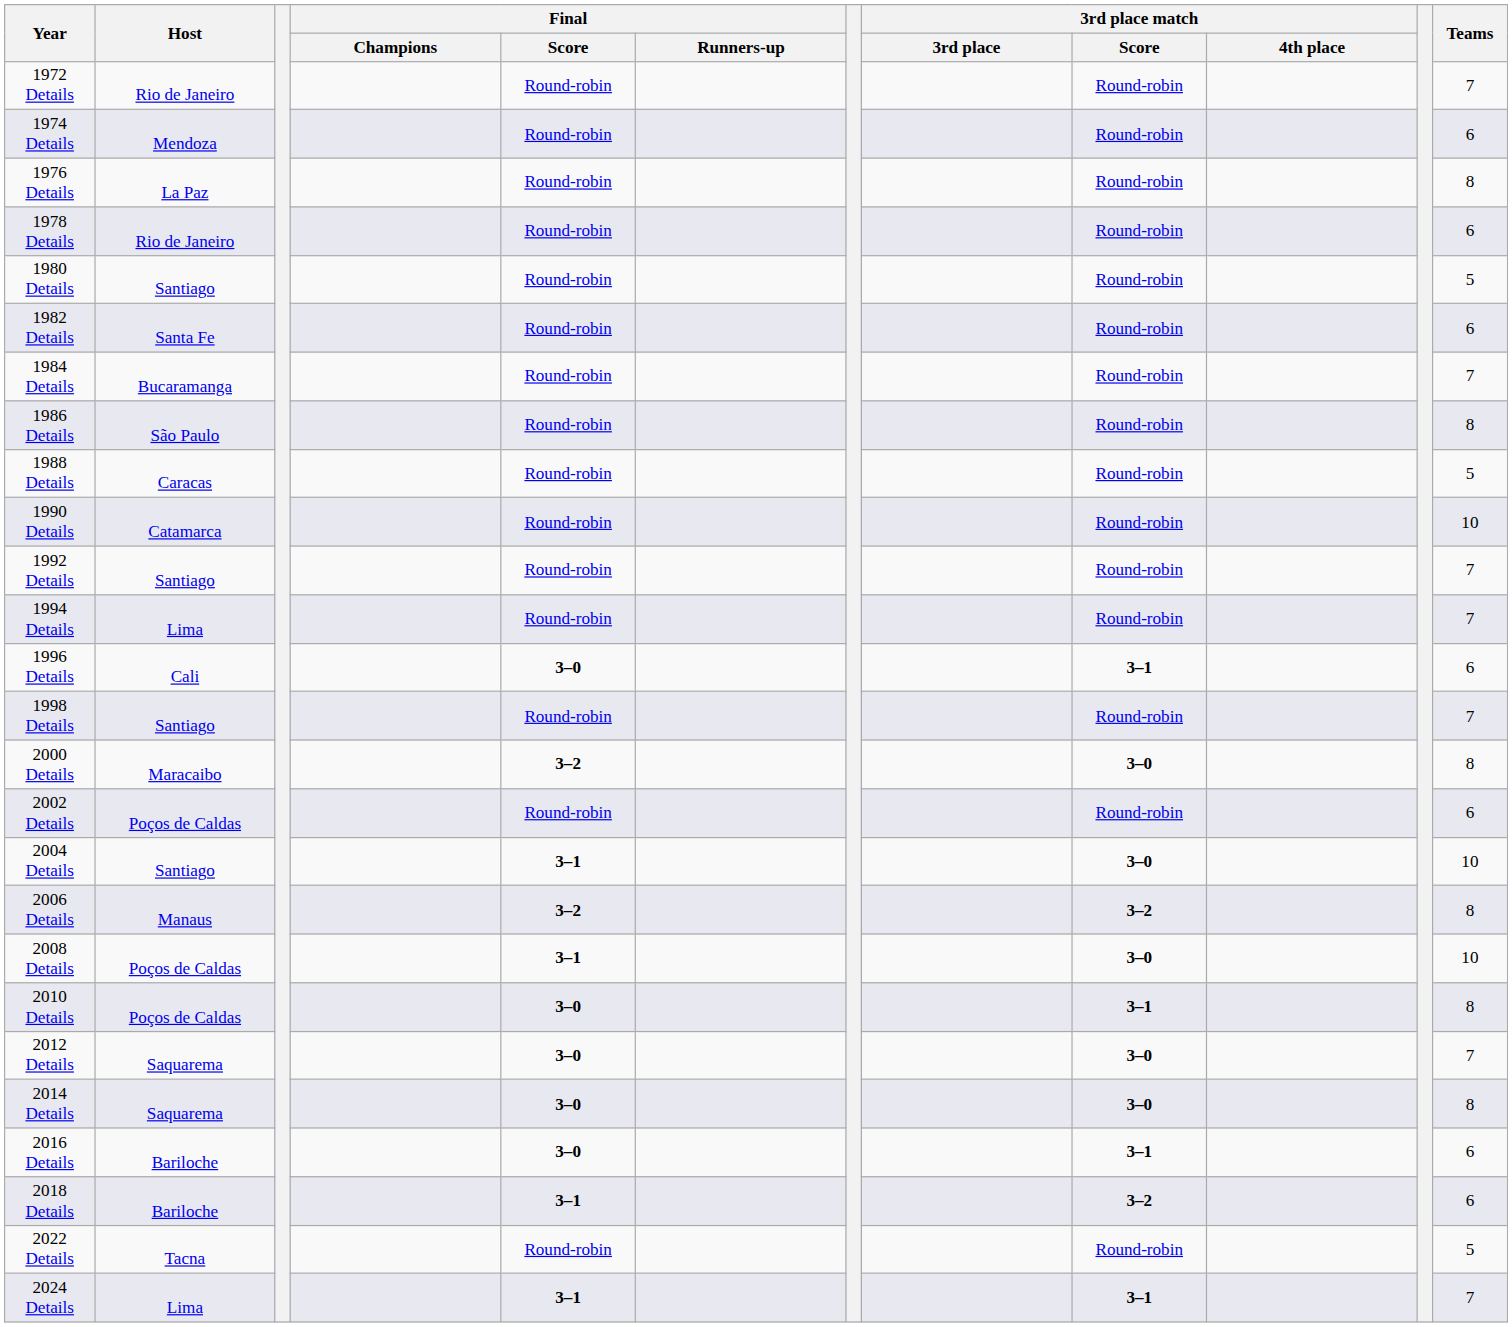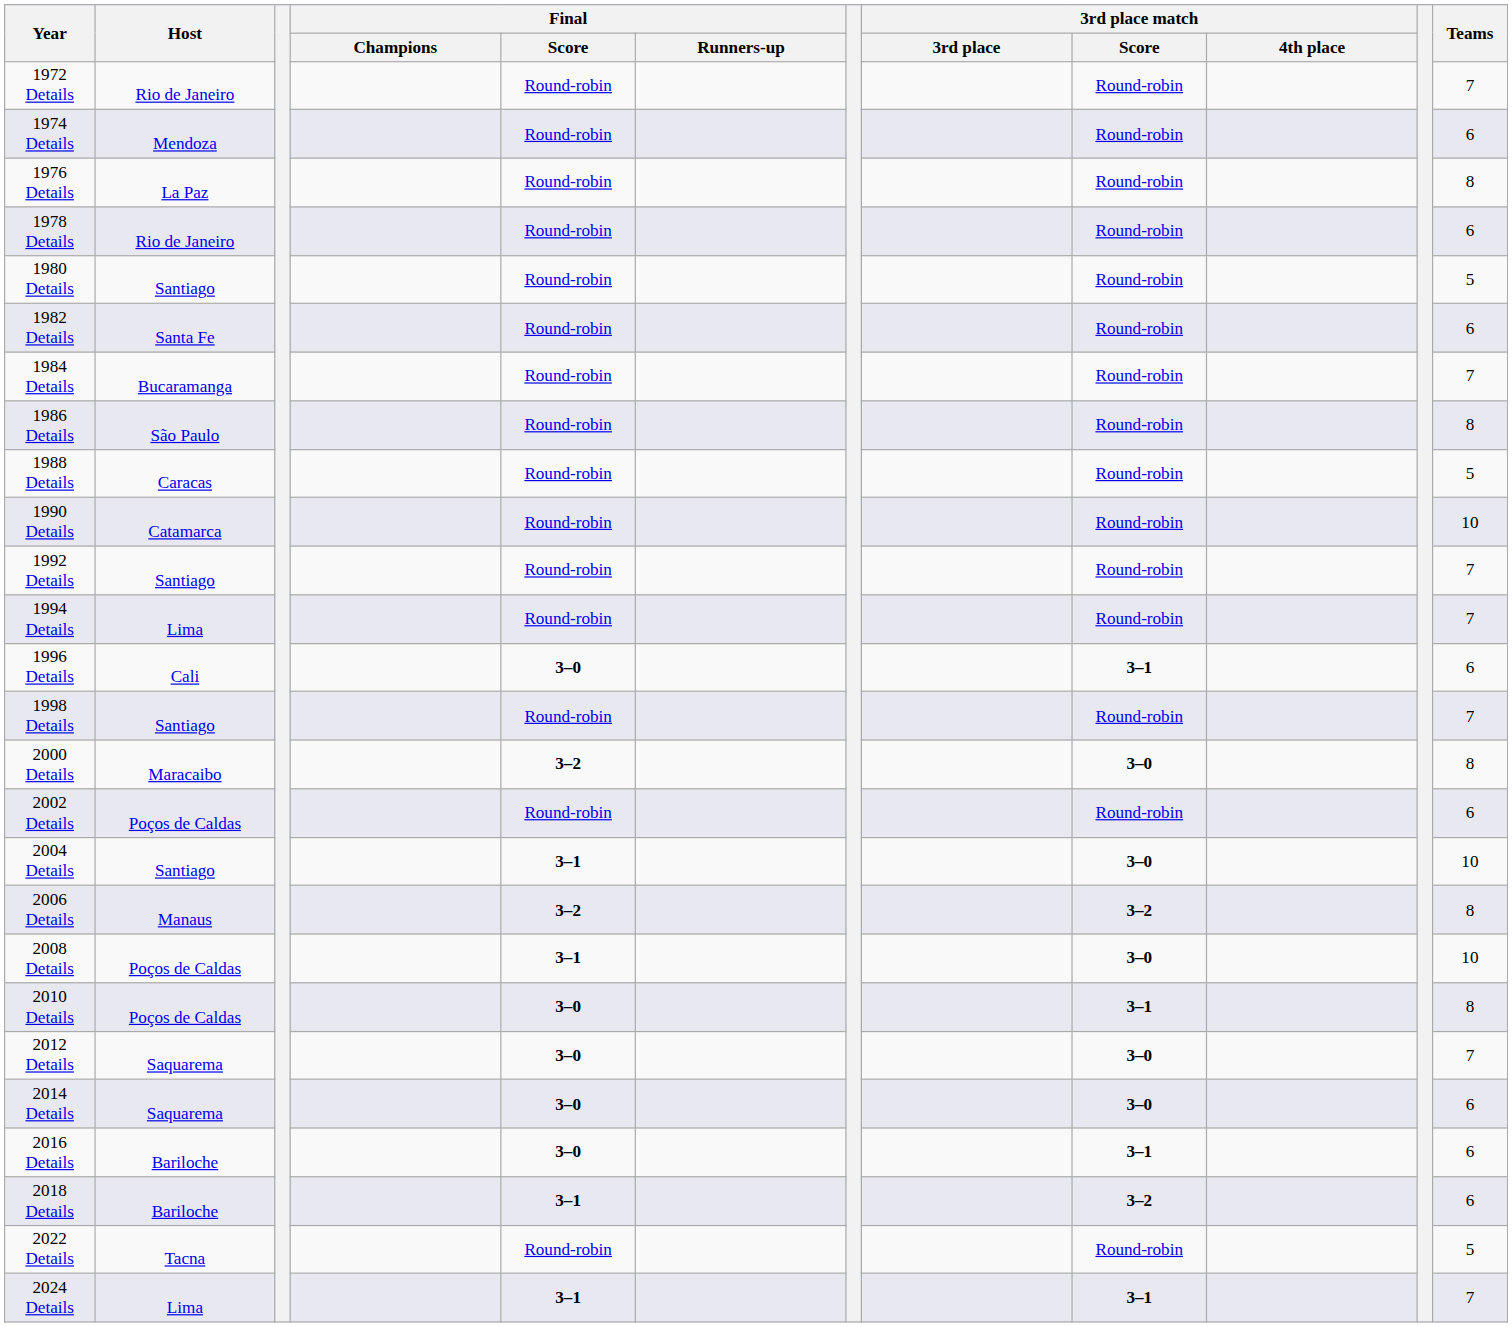 <table class="wikitable" style="font-size:90%; width: 100%; text-align: center;">
 <tr bgcolor=#c1d8ff>
 <th rowspan=2 width=6%>Year</th>
 <th rowspan=2 width=12%>Host</th>
 <th width=1% rowspan=30 bgcolor=ffffff></th>
 <th colspan=3>Final</th>
 <th width=1% rowspan=30 bgcolor=ffffff></th>
 <th colspan=3>3rd place match</th>
 <th width=1% rowspan=30 bgcolor=#ffffff></th>
 <th rowspan=2 width=5%>Teams</th>
 </tr>
 <tr bgcolor=#efefef>
 <th width=14%>Champions</th>
 <th width=9%>Score</th>
 <th width=14%>Runners-up</th>
 <th width=14%>3rd place</th>
 <th width=9%>Score</th>
 <th width=14%>4th place</th>
 </tr>
 <tr>
 <td>1972<br><a href='#'>Details</a></td>
 <td><br><a href='#'>Rio de Janeiro</a></td>
 <td><strong></strong></td>
 <td><a href='#'>Round-robin</a></td>
 <td></td>
 <td></td>
 <td><a href='#'>Round-robin</a></td>
 <td></td>
 <td>7</td>
 </tr>
 <tr bgcolor=#E8E8F0>
 <td>1974<br><a href='#'>Details</a></td>
 <td><br><a href='#'>Mendoza</a></td>
 <td><strong></strong></td>
 <td><a href='#'>Round-robin</a></td>
 <td></td>
 <td></td>
 <td><a href='#'>Round-robin</a></td>
 <td></td>
 <td>6</td>
 </tr>
 <tr>
 <td>1976<br><a href='#'>Details</a></td>
 <td><br><a href='#'>La Paz</a></td>
 <td><strong></strong></td>
 <td><a href='#'>Round-robin</a></td>
 <td></td>
 <td></td>
 <td><a href='#'>Round-robin</a></td>
 <td></td>
 <td>8</td>
 </tr>
 <tr bgcolor=#E8E8F0>
 <td>1978<br><a href='#'>Details</a></td>
 <td><br><a href='#'>Rio de Janeiro</a></td>
 <td><strong></strong></td>
 <td><a href='#'>Round-robin</a></td>
 <td></td>
 <td></td>
 <td><a href='#'>Round-robin</a></td>
 <td></td>
 <td>6</td>
 </tr>
 <tr>
 <td>1980<br><a href='#'>Details</a></td>
 <td><br><a href='#'>Santiago</a></td>
 <td><strong></strong></td>
 <td><a href='#'>Round-robin</a></td>
 <td></td>
 <td></td>
 <td><a href='#'>Round-robin</a></td>
 <td></td>
 <td>5</td>
 </tr>
 <tr bgcolor=#E8E8F0>
 <td>1982<br><a href='#'>Details</a></td>
 <td><br><a href='#'>Santa Fe</a></td>
 <td><strong></strong></td>
 <td><a href='#'>Round-robin</a></td>
 <td></td>
 <td></td>
 <td><a href='#'>Round-robin</a></td>
 <td></td>
 <td>6</td>
 </tr>
 <tr>
 <td>1984<br><a href='#'>Details</a></td>
 <td><br><a href='#'>Bucaramanga</a></td>
 <td><strong></strong></td>
 <td><a href='#'>Round-robin</a></td>
 <td></td>
 <td></td>
 <td><a href='#'>Round-robin</a></td>
 <td></td>
 <td>7</td>
 </tr>
 <tr bgcolor=#E8E8F0>
 <td>1986<br><a href='#'>Details</a></td>
 <td><br><a href='#'>São Paulo</a></td>
 <td><strong></strong></td>
 <td><a href='#'>Round-robin</a></td>
 <td></td>
 <td></td>
 <td><a href='#'>Round-robin</a></td>
 <td></td>
 <td>8</td>
 </tr>
 <tr>
 <td>1988<br><a href='#'>Details</a></td>
 <td><br><a href='#'>Caracas</a></td>
 <td><strong></strong></td>
 <td><a href='#'>Round-robin</a></td>
 <td></td>
 <td></td>
 <td><a href='#'>Round-robin</a></td>
 <td></td>
 <td>5</td>
 </tr>
 <tr bgcolor=#E8E8F0>
 <td>1990<br><a href='#'>Details</a></td>
 <td><br><a href='#'>Catamarca</a></td>
 <td><strong></strong></td>
 <td><a href='#'>Round-robin</a></td>
 <td></td>
 <td></td>
 <td><a href='#'>Round-robin</a></td>
 <td></td>
 <td>10</td>
 </tr>
 <tr>
 <td>1992<br><a href='#'>Details</a></td>
 <td><br><a href='#'>Santiago</a></td>
 <td><strong></strong></td>
 <td><a href='#'>Round-robin</a></td>
 <td></td>
 <td></td>
 <td><a href='#'>Round-robin</a></td>
 <td></td>
 <td>7</td>
 </tr>
 <tr bgcolor=#E8E8F0>
 <td>1994<br><a href='#'>Details</a></td>
 <td><br><a href='#'>Lima</a></td>
 <td><strong></strong></td>
 <td><a href='#'>Round-robin</a></td>
 <td></td>
 <td></td>
 <td><a href='#'>Round-robin</a></td>
 <td></td>
 <td>7</td>
 </tr>
 <tr>
 <td>1996<br><a href='#'>Details</a></td>
 <td><br><a href='#'>Cali</a></td>
 <td><strong></strong></td>
 <td><strong>3–0</strong></td>
 <td></td>
 <td></td>
 <td><strong>3–1</strong></td>
 <td></td>
 <td>6</td>
 </tr>
 <tr bgcolor=#E8E8F0>
 <td>1998<br><a href='#'>Details</a></td>
 <td><br><a href='#'>Santiago</a></td>
 <td><strong></strong></td>
 <td><a href='#'>Round-robin</a></td>
 <td></td>
 <td></td>
 <td><a href='#'>Round-robin</a></td>
 <td></td>
 <td>7</td>
 </tr>
 <tr>
 <td>2000<br><a href='#'>Details</a></td>
 <td><br><a href='#'>Maracaibo</a></td>
 <td><strong></strong></td>
 <td><strong>3–2</strong></td>
 <td></td>
 <td></td>
 <td><strong>3–0</strong></td>
 <td></td>
 <td>8</td>
 </tr>
 <tr bgcolor=#E8E8F0>
 <td>2002<br><a href='#'>Details</a></td>
 <td><br><a href='#'>Poços de Caldas</a></td>
 <td><strong></strong></td>
 <td><a href='#'>Round-robin</a></td>
 <td></td>
 <td></td>
 <td><a href='#'>Round-robin</a></td>
 <td></td>
 <td>6</td>
 </tr>
 <tr>
 <td>2004<br><a href='#'>Details</a></td>
 <td><br><a href='#'>Santiago</a></td>
 <td><strong></strong></td>
 <td><strong>3–1</strong></td>
 <td></td>
 <td></td>
 <td><strong>3–0</strong></td>
 <td></td>
 <td>10</td>
 </tr>
 <tr bgcolor=#E8E8F0>
 <td>2006<br><a href='#'>Details</a></td>
 <td><br><a href='#'>Manaus</a></td>
 <td><strong></strong></td>
 <td><strong>3–2</strong></td>
 <td></td>
 <td></td>
 <td><strong>3–2</strong></td>
 <td></td>
 <td>8</td>
 </tr>
 <tr>
 <td>2008<br><a href='#'>Details</a></td>
 <td><br><a href='#'>Poços de Caldas</a></td>
 <td><strong></strong></td>
 <td><strong>3–1</strong></td>
 <td></td>
 <td></td>
 <td><strong>3–0</strong></td>
 <td></td>
 <td>10</td>
 </tr>
 <tr bgcolor=#E8E8F0>
 <td>2010<br><a href='#'>Details</a></td>
 <td><br><a href='#'>Poços de Caldas</a></td>
 <td><strong></strong></td>
 <td><strong>3–0</strong></td>
 <td></td>
 <td></td>
 <td><strong>3–1</strong></td>
 <td></td>
 <td>8</td>
 </tr>
 <tr>
 <td>2012<br><a href='#'>Details</a></td>
 <td><br><a href='#'>Saquarema</a></td>
 <td><strong></strong></td>
 <td><strong>3–0</strong></td>
 <td></td>
 <td></td>
 <td><strong>3–0</strong></td>
 <td></td>
 <td>7</td>
 </tr>
 <tr bgcolor=#E8E8F0>
 <td>2014<br><a href='#'>Details</a></td>
 <td><br><a href='#'>Saquarema</a></td>
 <td><strong></strong></td>
 <td><strong>3–0</strong></td>
 <td></td>
 <td></td>
 <td><strong>3–0</strong></td>
 <td></td>
-<td>8</td>
+<td>6</td>
 </tr>
 <tr>
 <td>2016<br><a href='#'>Details</a></td>
 <td><br><a href='#'>Bariloche</a></td>
 <td><strong></strong></td>
 <td><strong>3–0</strong></td>
 <td></td>
 <td></td>
 <td><strong>3–1</strong></td>
 <td></td>
 <td>6</td>
 </tr>
 <tr bgcolor=#E8E8F0>
 <td>2018<br><a href='#'>Details</a></td>
 <td><br><a href='#'>Bariloche</a></td>
 <td><strong></strong></td>
 <td><strong>3–1</strong></td>
 <td></td>
 <td></td>
 <td><strong>3–2</strong></td>
 <td></td>
 <td>6</td>
 </tr>
 <tr>
 <td>2022<br><a href='#'>Details</a></td>
 <td><br><a href='#'>Tacna</a></td>
 <td><strong></strong></td>
 <td><a href='#'>Round-robin</a></td>
 <td></td>
 <td></td>
 <td><a href='#'>Round-robin</a></td>
 <td></td>
 <td>5</td>
 </tr>
 <tr bgcolor=#E8E8F0>
 <td>2024<br><a href='#'>Details</a></td>
 <td><br><a href='#'>Lima</a></td>
 <td><strong></strong></td>
 <td><strong>3–1</strong></td>
 <td></td>
 <td></td>
 <td><strong>3–1</strong></td>
 <td></td>
 <td>7</td>
 </tr>
 </table>
